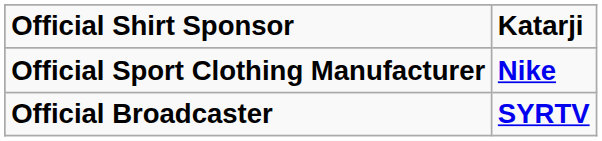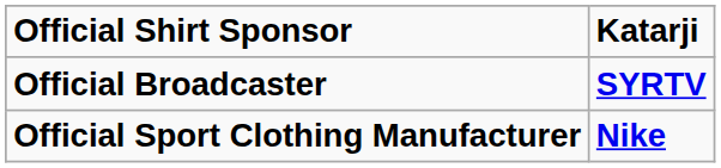 <table class="wikitable">
 <tr>
 <td><strong>Official Shirt Sponsor</strong></td>
 <td><strong>Katarji</strong></td>
 </tr>
 <tr>
+<td><strong>Official Broadcaster</strong></td>
+<td><strong><a href='#'>SYRTV</a></strong></td>
+</tr>
+<tr>
 <td><strong>Official Sport Clothing Manufacturer</strong></td>
 <td><strong><a href='#'>Nike</a></strong></td>
 </tr>
-<tr>
-<td><strong>Official Broadcaster</strong></td>
-<td><strong><a href='#'>SYRTV</a></strong></td>
-</tr>
 </table>
